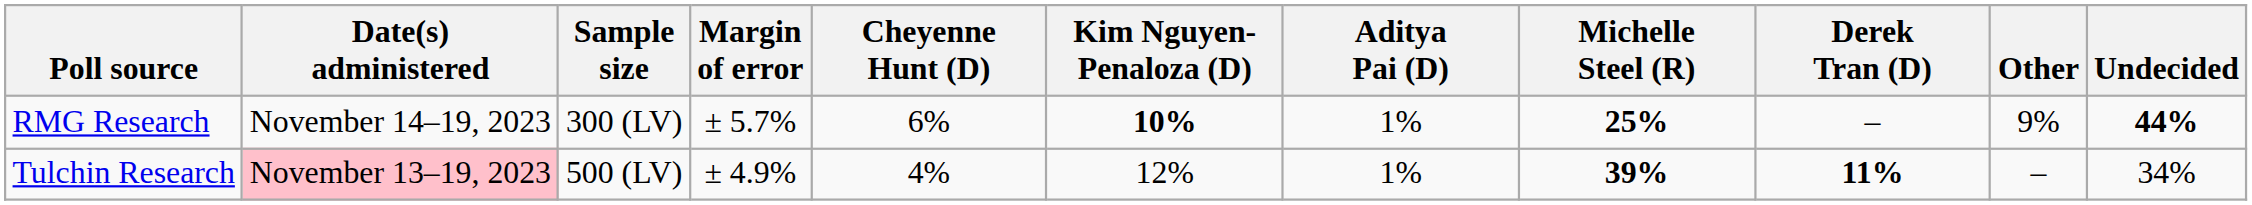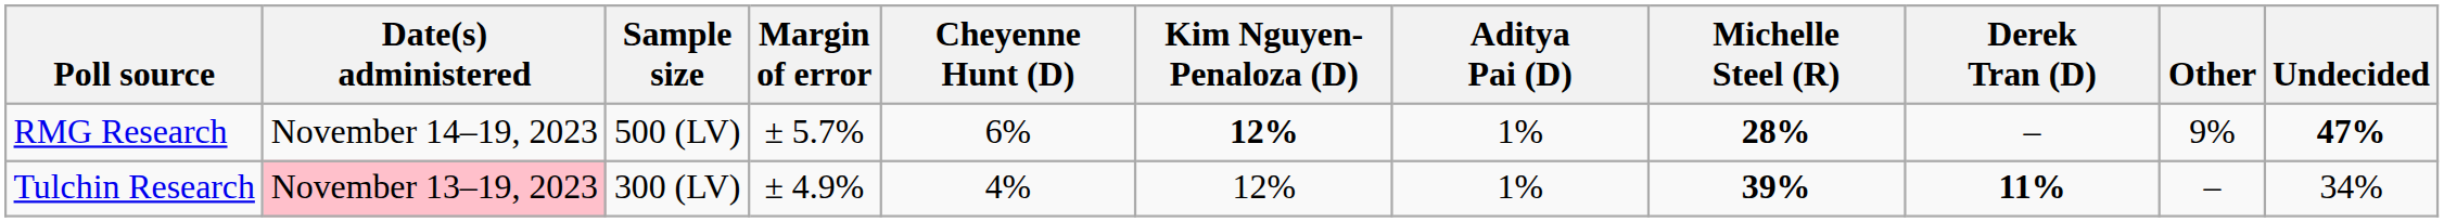 <table class="wikitable" style="font-size:90%;text-align:center;">
 <tr valign=bottom>
 <th>Poll source</th>
 <th>Date(s)<br>administered</th>
 <th>Sample<br>size</th>
 <th>Margin<br>of error</th>
 <th style="width:100px;">Cheyenne<br>Hunt (D)</th>
 <th style="width:100px;">Kim Nguyen-<br>Penaloza (D)</th>
 <th style="width:100px;">Aditya<br>Pai (D)</th>
 <th style="width:100px;">Michelle<br>Steel (R)</th>
 <th style="width:100px;">Derek<br>Tran (D)</th>
 <th>Other</th>
 <th>Undecided</th>
 </tr>
 <tr>
 <td style="text-align:left;"><a href='#'>RMG Research</a></td>
 <td>November 14–19, 2023</td>
-<td>300 (LV)</td>
+<td>500 (LV)</td>
 <td>± 5.7%</td>
 <td>6%</td>
-<td><strong>10%</strong></td>
+<td><strong>12%</strong></td>
 <td>1%</td>
-<td><strong>25%</strong></td>
+<td><strong>28%</strong></td>
 <td>–</td>
 <td>9%</td>
-<td><strong>44%</strong></td>
+<td><strong>47%</strong></td>
 </tr>
 <tr>
 <td style="text-align:left;"><a href='#'>Tulchin Research</a></td>
 <td style="background: pink;">November 13–19, 2023</td>
-<td>500 (LV)</td>
+<td>300 (LV)</td>
 <td>± 4.9%</td>
 <td>4%</td>
 <td>12%</td>
 <td>1%</td>
 <td><strong>39%</strong></td>
 <td><strong>11%</strong></td>
 <td>–</td>
 <td>34%</td>
 </tr>
 </table>
